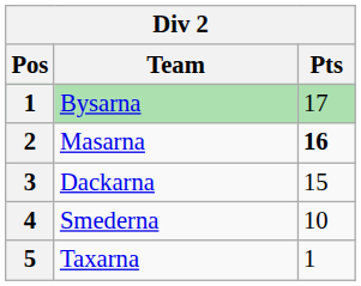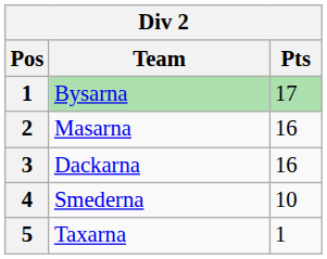 <table class="wikitable">
 <tr>
 <th colspan="3">Div 2</th>
 </tr>
 <tr>
 <th width=20>Pos</th>
 <th width=150>Team</th>
 <th width=30>Pts</th>
 </tr>
 <tr style="background:#ACE1AF;">
 <th>1</th>
 <td><a href='#'>Bysarna</a></td>
 <td>17</td>
 </tr>
 <tr>
 <th>2</th>
 <td><a href='#'>Masarna</a></td>
-<td><strong>16</strong></td>
+<td>16</td>
 </tr>
 <tr>
 <th>3</th>
 <td><a href='#'>Dackarna</a></td>
-<td>15</td>
+<td>16</td>
 </tr>
 <tr>
 <th>4</th>
 <td><a href='#'>Smederna</a></td>
 <td>10</td>
 </tr>
 <tr>
 <th>5</th>
 <td><a href='#'>Taxarna</a></td>
 <td>1</td>
 </tr>
 </table>
